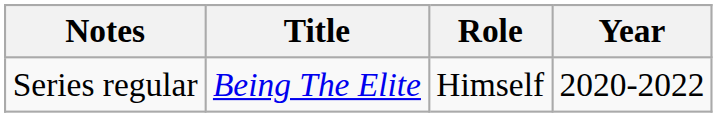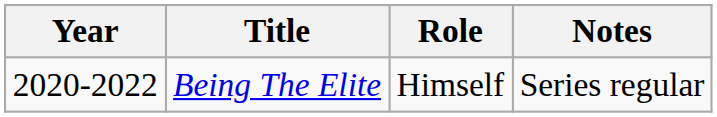 <table class="wikitable sortable">
 <tr>
-<th>Notes</th>
+<th>Year</th>
 <th>Title</th>
 <th>Role</th>
-<th>Year</th>
+<th>Notes</th>
 </tr>
 <tr>
-<td>Series regular</td>
+<td>2020-2022</td>
 <td><em><a href='#'>Being The Elite</a></em></td>
 <td>Himself</td>
-<td>2020-2022</td>
+<td>Series regular</td>
 </tr>
 </table>
